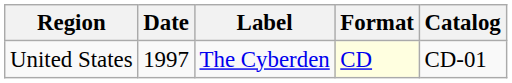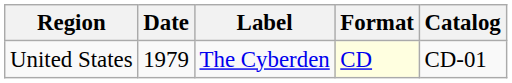 <table class="wikitable">
 <tr>
 <th>Region</th>
 <th>Date</th>
 <th>Label</th>
 <th>Format</th>
 <th>Catalog</th>
 </tr>
 <tr>
 <td>United States</td>
-<td>1997</td>
+<td>1979</td>
 <td><a href='#'>The Cyberden</a></td>
 <td style="background: lightyellow;"><a href='#'>CD</a></td>
 <td>CD-01</td>
 </tr>
 </table>
